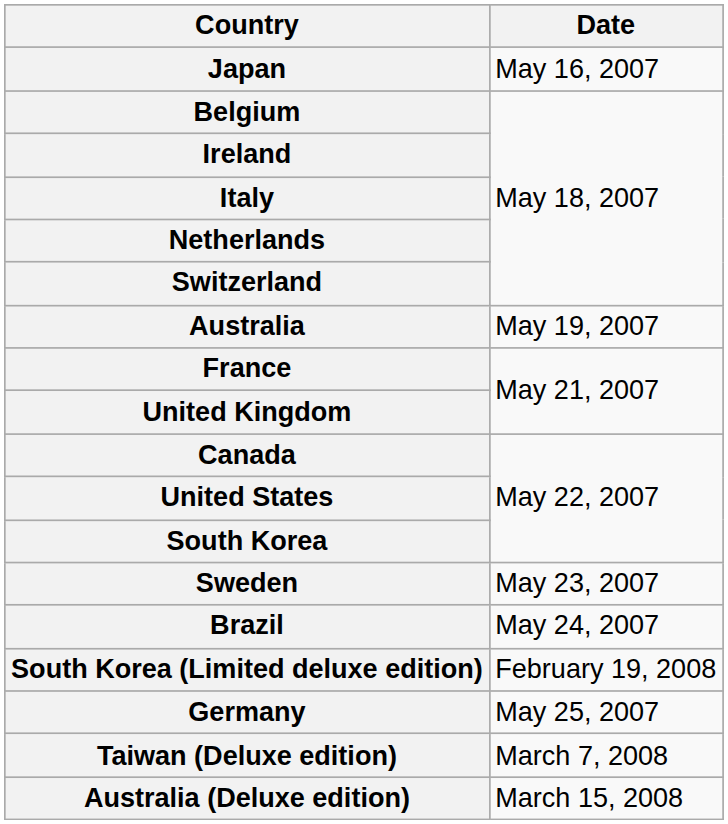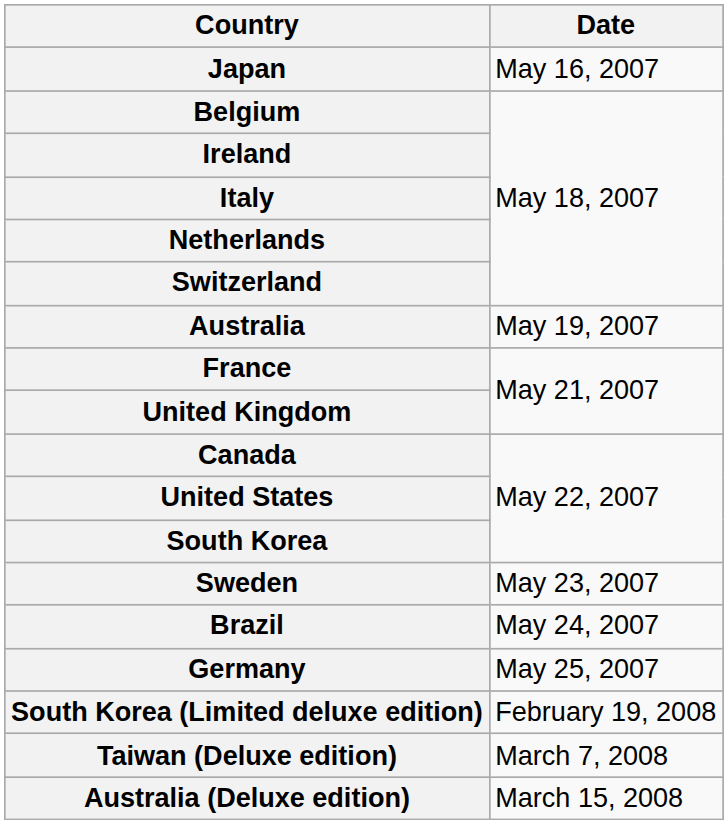 <table class="wikitable plainrowheaders">
 <tr>
 <th>Country</th>
 <th>Date</th>
 </tr>
 <tr>
 <th scope="row">Japan</th>
 <td>May 16, 2007</td>
 </tr>
 <tr>
 <th scope="row">Belgium</th>
 <td rowspan="5">May 18, 2007</td>
 </tr>
 <tr>
 <th scope="row">Ireland</th>
 </tr>
 <tr>
 <th scope="row">Italy</th>
 </tr>
 <tr>
 <th scope="row">Netherlands</th>
 </tr>
 <tr>
 <th scope="row">Switzerland</th>
 </tr>
 <tr>
 <th scope="row">Australia</th>
 <td>May 19, 2007</td>
 </tr>
 <tr>
 <th scope="row">France</th>
 <td rowspan="2">May 21, 2007</td>
 </tr>
 <tr>
 <th scope="row">United Kingdom</th>
 </tr>
 <tr>
 <th scope="row">Canada</th>
 <td rowspan="3">May 22, 2007</td>
 </tr>
 <tr>
 <th scope="row">United States</th>
 </tr>
 <tr>
 <th scope="row">South Korea</th>
 </tr>
 <tr>
 <th scope="row">Sweden</th>
 <td>May 23, 2007</td>
 </tr>
 <tr>
 <th scope="row">Brazil</th>
 <td>May 24, 2007</td>
 </tr>
 <tr>
+<th scope="row">Germany</th>
+<td>May 25, 2007</td>
+</tr>
+<tr>
 <th scope="row">South Korea (Limited deluxe edition)</th>
 <td>February 19, 2008</td>
-</tr>
-<tr>
-<th scope="row">Germany</th>
-<td>May 25, 2007</td>
 </tr>
 <tr>
 <th scope="row">Taiwan (Deluxe edition)</th>
 <td>March 7, 2008</td>
 </tr>
 <tr>
 <th scope="row">Australia (Deluxe edition)</th>
 <td>March 15, 2008</td>
 </tr>
 </table>
